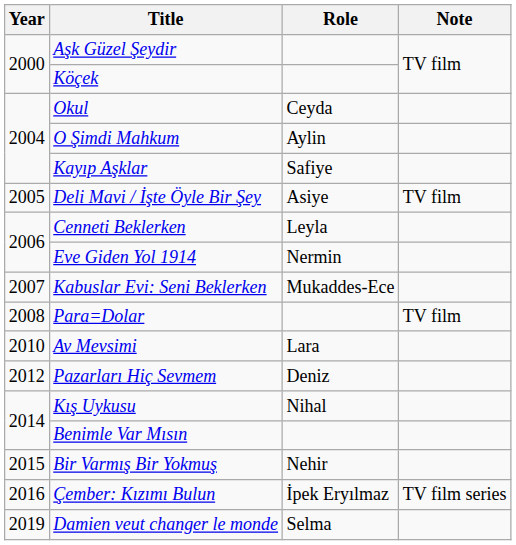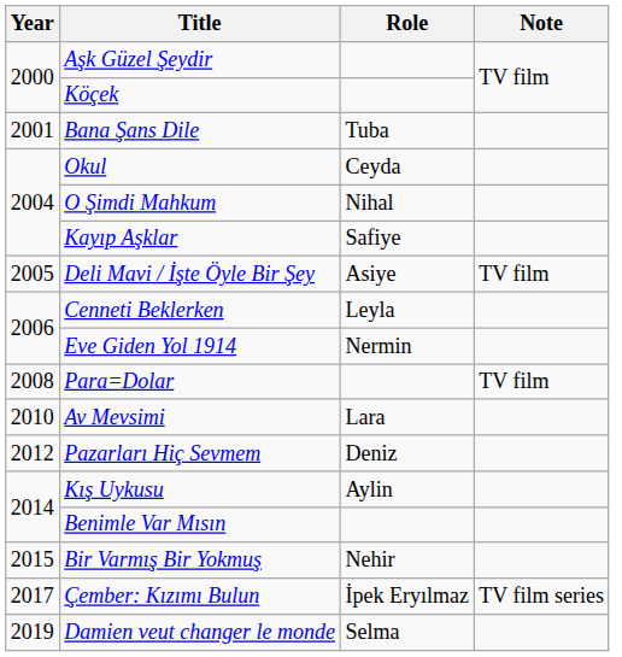 <table class="wikitable" style="font-size:90%;">
 <tr>
 <th>Year</th>
 <th>Title</th>
 <th>Role</th>
 <th>Note</th>
 </tr>
 <tr>
 <td rowspan=2>2000</td>
 <td><em><a href='#'>Aşk Güzel Şeydir</a></em></td>
 <td></td>
 <td rowspan="2">TV film</td>
 </tr>
 <tr>
 <td><em><a href='#'>Köçek</a></em></td>
 <td></td>
 </tr>
 <tr>
+<td>2001</td>
+<td><em><a href='#'>Bana Şans Dile</a></em></td>
+<td>Tuba</td>
+<td></td>
+</tr>
+<tr>
 <td rowspan=3>2004</td>
 <td><em><a href='#'>Okul</a></em></td>
 <td>Ceyda</td>
 <td></td>
 </tr>
 <tr>
 <td><em><a href='#'>O Şimdi Mahkum</a></em></td>
-<td>Aylin</td>
+<td>Nihal</td>
 <td></td>
 </tr>
 <tr>
 <td><em><a href='#'>Kayıp Aşklar</a></em></td>
 <td>Safiye</td>
 <td></td>
 </tr>
 <tr>
 <td>2005</td>
 <td><em><a href='#'>Deli Mavi / İşte Öyle Bir Şey</a></em></td>
 <td>Asiye</td>
 <td>TV film</td>
 </tr>
 <tr>
 <td rowspan=2>2006</td>
 <td><em><a href='#'>Cenneti Beklerken</a></em></td>
 <td>Leyla</td>
 <td></td>
 </tr>
 <tr>
 <td><em><a href='#'>Eve Giden Yol 1914</a></em></td>
 <td>Nermin</td>
 <td></td>
 </tr>
 <tr>
-<td>2007</td>
-<td><em><a href='#'>Kabuslar Evi: Seni Beklerken</a></em></td>
-<td>Mukaddes-Ece</td>
-<td></td>
-</tr>
-<tr>
 <td>2008</td>
 <td><em><a href='#'>Para=Dolar</a></em></td>
 <td></td>
 <td>TV film</td>
 </tr>
 <tr>
 <td>2010</td>
 <td><em><a href='#'>Av Mevsimi</a></em></td>
 <td>Lara</td>
 <td></td>
 </tr>
 <tr>
 <td>2012</td>
 <td><em><a href='#'>Pazarları Hiç Sevmem</a></em></td>
 <td>Deniz</td>
 <td></td>
 </tr>
 <tr>
 <td rowspan=2>2014</td>
 <td><em><a href='#'>Kış Uykusu</a></em></td>
-<td>Nihal</td>
+<td>Aylin</td>
 <td></td>
 </tr>
 <tr>
 <td><em><a href='#'>Benimle Var Mısın</a></em></td>
 <td></td>
 <td></td>
 </tr>
 <tr>
 <td>2015</td>
 <td><em><a href='#'>Bir Varmış Bir Yokmuş</a></em></td>
 <td>Nehir</td>
 <td></td>
 </tr>
 <tr>
-<td>2016</td>
+<td>2017</td>
 <td><a href='#'><em>Çember: Kızımı Bulun</em></a></td>
 <td>İpek Eryılmaz</td>
 <td>TV film series</td>
 </tr>
 <tr>
 <td>2019</td>
 <td><em><a href='#'>Damien veut changer le monde</a></em></td>
 <td>Selma</td>
 <td></td>
 </tr>
 </table>
